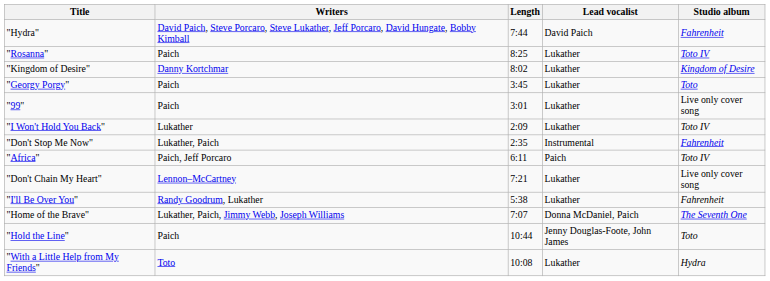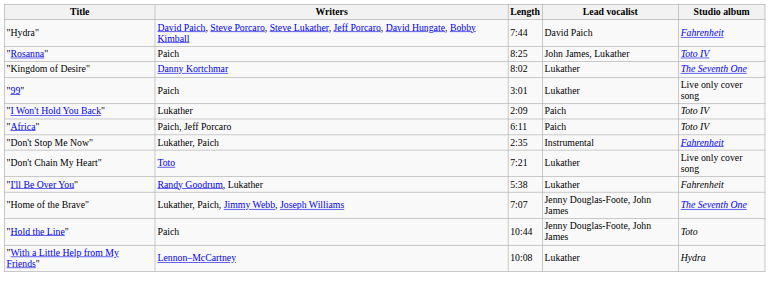 <table class="wikitable" border="1">
 <tr>
 <th>Title</th>
 <th>Writers</th>
 <th>Length</th>
 <th>Lead vocalist</th>
 <th>Studio album</th>
 </tr>
 <tr>
 <td>"Hydra"</td>
 <td><a href='#'>David Paich</a>, <a href='#'>Steve Porcaro</a>, <a href='#'>Steve Lukather</a>, <a href='#'>Jeff Porcaro</a>, <a href='#'>David Hungate</a>, <a href='#'>Bobby Kimball</a></td>
 <td>7:44</td>
 <td>David Paich</td>
 <td><em><a href='#'>Fahrenheit</a></em></td>
 </tr>
 <tr>
 <td>"<a href='#'>Rosanna</a>"</td>
 <td>Paich</td>
 <td>8:25</td>
-<td>Lukather</td>
+<td>John James, Lukather</td>
 <td><em><a href='#'>Toto IV</a></em></td>
 </tr>
 <tr>
 <td>"Kingdom of Desire"</td>
 <td><a href='#'>Danny Kortchmar</a></td>
 <td>8:02</td>
 <td>Lukather</td>
-<td><em><a href='#'>Kingdom of Desire</a></em></td>
-</tr>
-<tr>
-<td>"<a href='#'>Georgy Porgy</a>"</td>
-<td>Paich</td>
-<td>3:45</td>
-<td>Lukather</td>
-<td><em><a href='#'>Toto</a></em></td>
+<td><em><a href='#'>The Seventh One</a></em></td>
 </tr>
 <tr>
 <td>"<a href='#'>99</a>"</td>
 <td>Paich</td>
 <td>3:01</td>
 <td>Lukather</td>
 <td>Live only cover song</td>
 </tr>
 <tr>
 <td>"<a href='#'>I Won't Hold You Back</a>"</td>
 <td>Lukather</td>
 <td>2:09</td>
-<td>Lukather</td>
+<td>Paich</td>
+<td><em>Toto IV</em></td>
+</tr>
+<tr>
+<td>"<a href='#'>Africa</a>"</td>
+<td>Paich, Jeff Porcaro</td>
+<td>6:11</td>
+<td>Paich</td>
 <td><em>Toto IV</em></td>
 </tr>
 <tr>
 <td>"Don't Stop Me Now"</td>
 <td>Lukather, Paich</td>
 <td>2:35</td>
 <td>Instrumental</td>
 <td><em><a href='#'>Fahrenheit</a></em></td>
 </tr>
 <tr>
-<td>"<a href='#'>Africa</a>"</td>
-<td>Paich, Jeff Porcaro</td>
-<td>6:11</td>
-<td>Paich</td>
-<td><em>Toto IV</em></td>
-</tr>
-<tr>
 <td>"Don't Chain My Heart"</td>
-<td><a href='#'>Lennon–McCartney</a></td>
+<td><a href='#'>Toto</a></td>
 <td>7:21</td>
 <td>Lukather</td>
 <td>Live only cover song</td>
 </tr>
 <tr>
 <td>"<a href='#'>I'll Be Over You</a>"</td>
 <td><a href='#'>Randy Goodrum</a>, Lukather</td>
 <td>5:38</td>
 <td>Lukather</td>
 <td><em>Fahrenheit</em></td>
 </tr>
 <tr>
 <td>"Home of the Brave"</td>
 <td>Lukather, Paich, <a href='#'>Jimmy Webb</a>, <a href='#'>Joseph Williams</a></td>
 <td>7:07</td>
-<td>Donna McDaniel, Paich</td>
+<td>Jenny Douglas-Foote, John James</td>
 <td><em><a href='#'>The Seventh One</a></em></td>
 </tr>
 <tr>
 <td>"<a href='#'>Hold the Line</a>"</td>
 <td>Paich</td>
 <td>10:44</td>
 <td>Jenny Douglas-Foote, John James</td>
 <td><em>Toto</em></td>
 </tr>
 <tr>
 <td>"<a href='#'>With a Little Help from My Friends</a>"</td>
-<td><a href='#'>Toto</a></td>
+<td><a href='#'>Lennon–McCartney</a></td>
 <td>10:08</td>
 <td>Lukather</td>
 <td><em>Hydra</em></td>
 </tr>
 </table>
